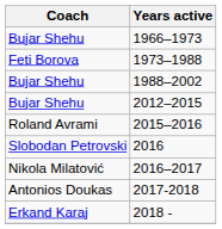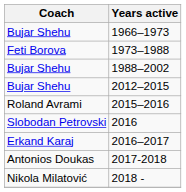 <table class="wikitable">
 <tr>
 <th>Coach</th>
 <th>Years active</th>
 </tr>
 <tr>
 <td> <a href='#'>Bujar Shehu</a></td>
 <td>1966–1973</td>
 </tr>
 <tr>
 <td> <a href='#'>Feti Borova</a></td>
 <td>1973–1988</td>
 </tr>
 <tr>
 <td> <a href='#'>Bujar Shehu</a></td>
 <td>1988–2002</td>
 </tr>
 <tr>
 <td> <a href='#'>Bujar Shehu</a></td>
 <td>2012–2015</td>
 </tr>
 <tr>
 <td> Roland Avrami</td>
 <td>2015–2016</td>
 </tr>
 <tr>
 <td> <a href='#'>Slobodan Petrovski</a></td>
 <td>2016</td>
 </tr>
 <tr>
-<td> Nikola Milatović</td>
+<td> <a href='#'>Erkand Karaj</a></td>
 <td>2016–2017</td>
 </tr>
 <tr>
 <td> Antonios Doukas</td>
 <td>2017-2018</td>
 </tr>
 <tr>
-<td> <a href='#'>Erkand Karaj</a></td>
+<td> Nikola Milatović</td>
 <td>2018 -</td>
 </tr>
 <tr>
 </tr>
 </table>
